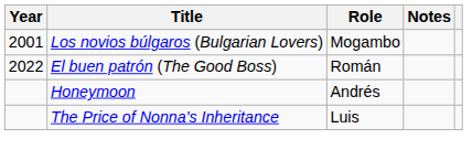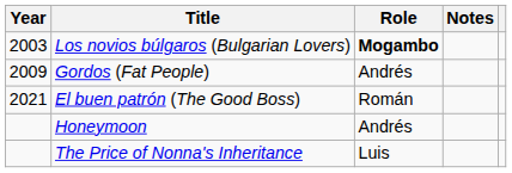 <table class="wikitable sortable">
 <tr>
 <th>Year</th>
 <th>Title</th>
 <th>Role</th>
 <th class="unsortable">Notes</th>
 <th></th>
 </tr>
 <tr>
-<td align = "center">2001</td>
+<td align = "center">2003</td>
 <td><em><a href='#'>Los novios búlgaros</a></em> (<em>Bulgarian Lovers</em>)</td>
-<td>Mogambo</td>
+<td><strong>Mogambo</strong></td>
 <td></td>
 <td align = "center"></td>
 </tr>
 <tr>
-<td align = "center">2022</td>
+<td align = "center">2009</td>
+<td><em><a href='#'>Gordos</a></em> (<em>Fat People</em>)</td>
+<td>Andrés</td>
+<td></td>
+<td align = "center"></td>
+</tr>
+<tr>
+<td align = "center">2021</td>
 <td><em><a href='#'>El buen patrón</a></em> (<em>The Good Boss</em>)</td>
 <td>Román</td>
 <td></td>
 <td align = "center"></td>
 </tr>
 <tr>
 <td></td>
 <td><em><a href='#'>Honeymoon</a></em></td>
 <td>Andrés</td>
 <td></td>
 <td></td>
 </tr>
 <tr>
 <td></td>
 <td><em><a href='#'>The Price of Nonna's Inheritance</a></em></td>
 <td>Luis</td>
 <td></td>
 <td></td>
 </tr>
 </table>
